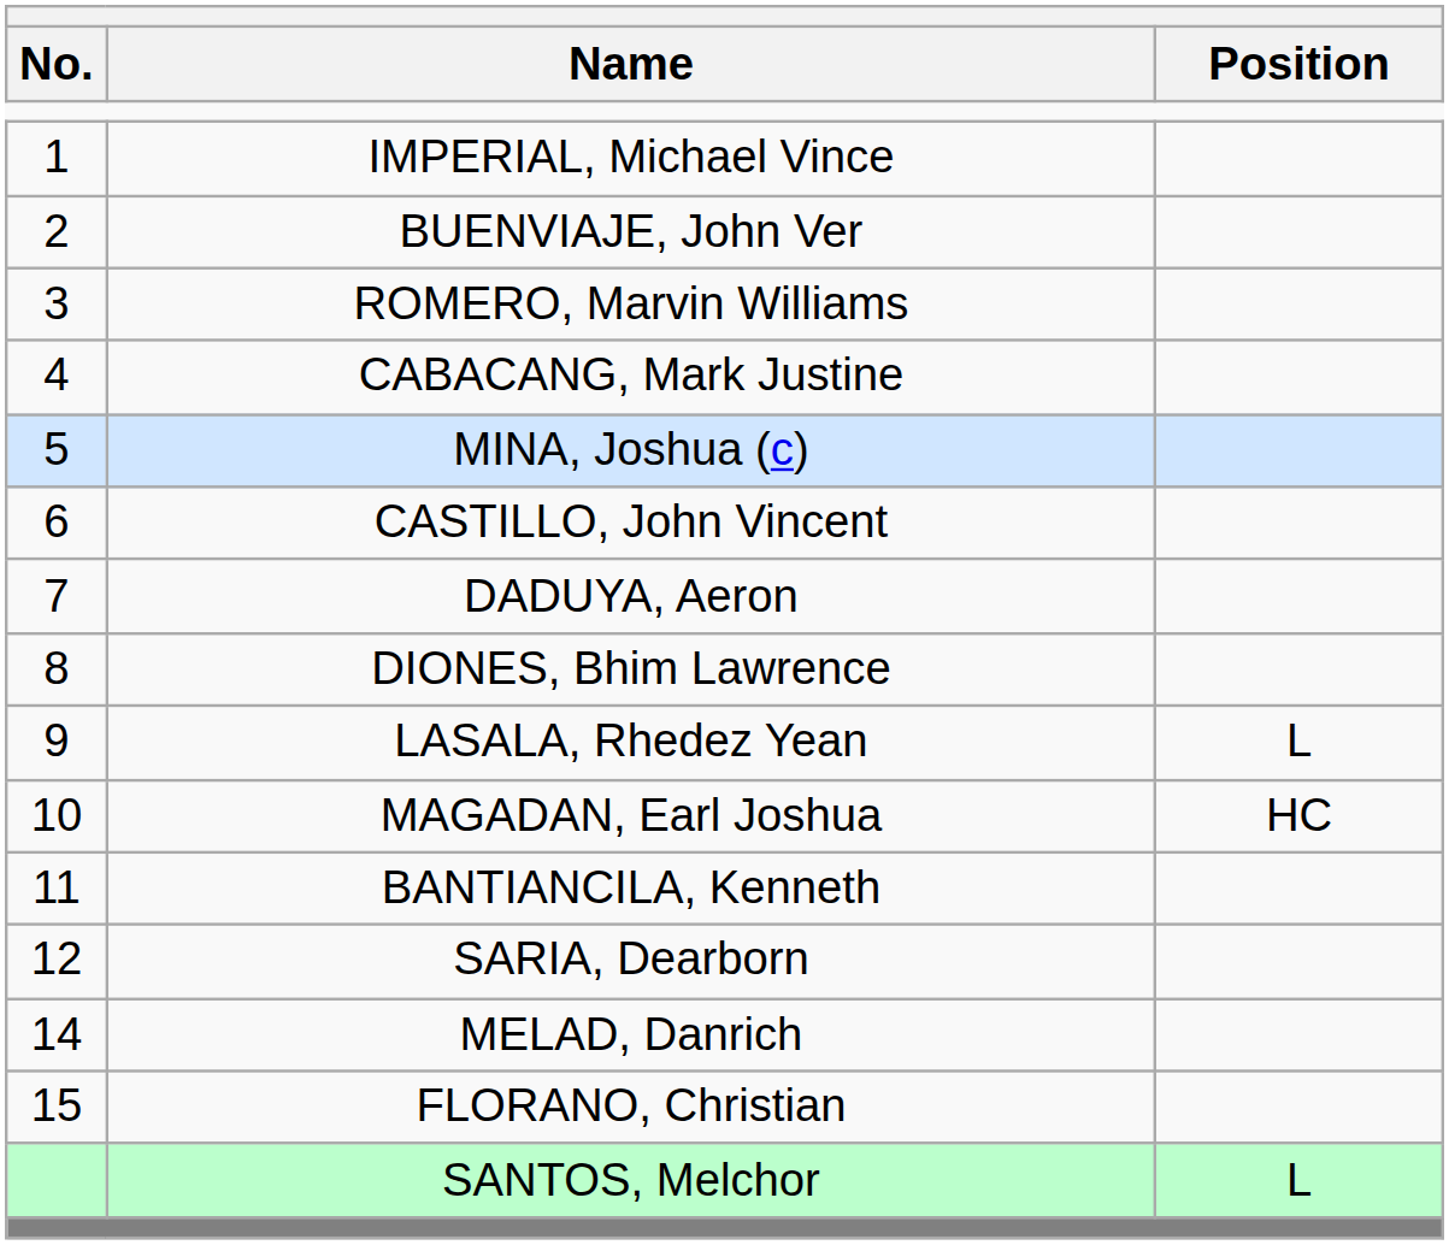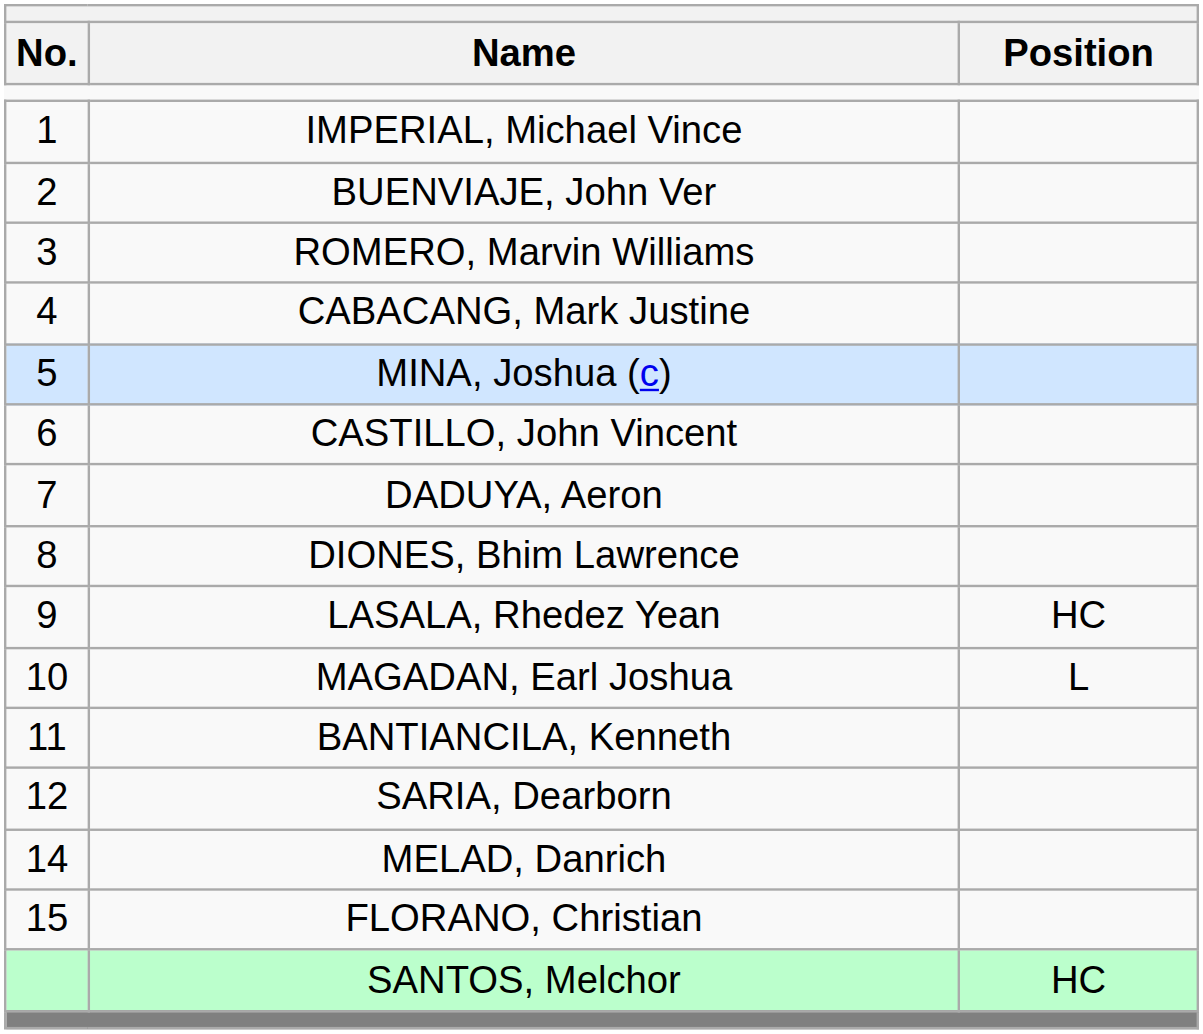 <table class='wikitable mw-collapsible mw-collapsed' style="text-align: center; width: 500px; border: none">
 <tr>
 <th style='text-align: left;' colspan=3></th>
 </tr>
 <tr>
 <th style='width: 7%;'>No.</th>
 <th>Name</th>
 <th style='width: 20%;'>Position</th>
 </tr>
 <tr>
 <td style='border: none;'></td>
 </tr>
 <tr>
 <td>1</td>
 <td>IMPERIAL, Michael Vince</td>
 <td></td>
 </tr>
 <tr>
 <td>2</td>
 <td>BUENVIAJE, John Ver</td>
 <td></td>
 </tr>
 <tr>
 <td>3</td>
 <td>ROMERO, Marvin Williams</td>
 <td></td>
 </tr>
 <tr>
 <td>4</td>
 <td>CABACANG, Mark Justine</td>
 <td></td>
 </tr>
 <tr bgcolor=#D0E6FF>
 <td>5</td>
 <td>MINA, Joshua (<a href='#'>c</a>)</td>
 <td></td>
 </tr>
 <tr>
 <td>6</td>
 <td>CASTILLO, John Vincent</td>
 <td></td>
 </tr>
 <tr>
 <td>7</td>
 <td>DADUYA, Aeron</td>
 <td></td>
 </tr>
 <tr>
 <td>8</td>
 <td>DIONES, Bhim Lawrence</td>
 <td></td>
 </tr>
 <tr>
 <td>9</td>
 <td>LASALA, Rhedez Yean</td>
-<td>L</td>
+<td>HC</td>
 </tr>
 <tr>
 <td>10</td>
 <td>MAGADAN, Earl Joshua</td>
-<td>HC</td>
+<td>L</td>
 </tr>
 <tr>
 <td>11</td>
 <td>BANTIANCILA, Kenneth</td>
 <td></td>
 </tr>
 <tr>
 <td>12</td>
 <td>SARIA, Dearborn</td>
 <td></td>
 </tr>
 <tr>
 <td>14</td>
 <td>MELAD, Danrich</td>
 <td></td>
 </tr>
 <tr>
 <td>15</td>
 <td>FLORANO, Christian</td>
 <td></td>
 </tr>
 <tr bgcolor=#BBFFCC>
 <td></td>
 <td>SANTOS, Melchor</td>
-<td>L</td>
+<td>HC</td>
 </tr>
 <tr>
 <th style='background: grey;' colspan=3></th>
 </tr>
 </table>
